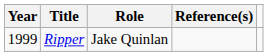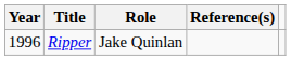 <table class="wikitable sortable">
 <tr>
 <th>Year</th>
 <th>Title</th>
 <th>Role</th>
 <th class="unsortable">Reference(s)</th>
 </tr>
 <tr>
-<td>1999</td>
+<td>1996</td>
 <td><em><a href='#'>Ripper</a></em></td>
 <td>Jake Quinlan</td>
 <td></td>
 <td></td>
 </tr>
 </table>
